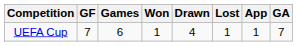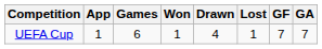 <table class="wikitable" style="text-align:center;">
 <tr>
 <th>Competition</th>
-<th>GF</th>
+<th>App</th>
 <th>Games</th>
 <th>Won</th>
 <th>Drawn</th>
 <th>Lost</th>
-<th>App</th>
+<th>GF</th>
 <th>GA</th>
 </tr>
 <tr>
 <td><a href='#'>UEFA Cup</a></td>
-<td>7</td>
+<td>1</td>
 <td>6</td>
 <td>1</td>
 <td>4</td>
 <td>1</td>
-<td>1</td>
+<td>7</td>
 <td>7<br></td>
 </tr>
 </table>
